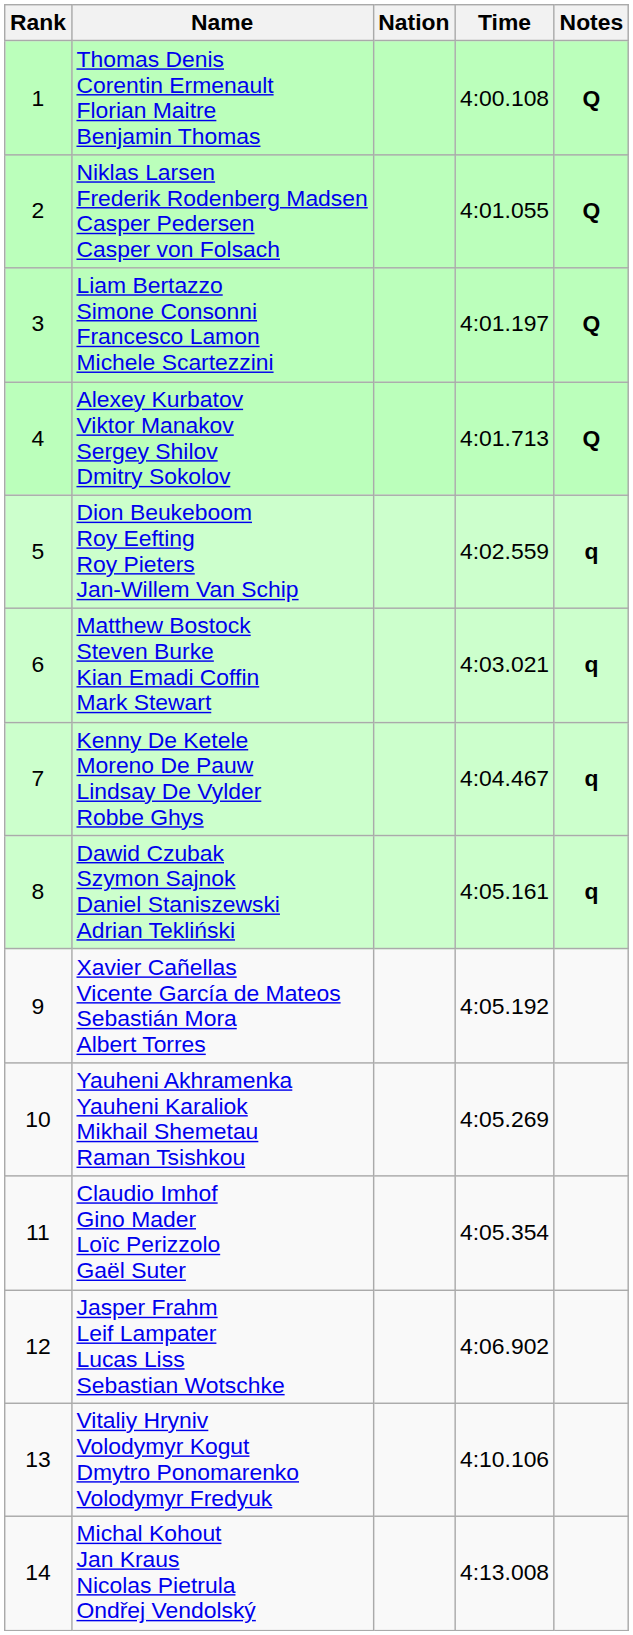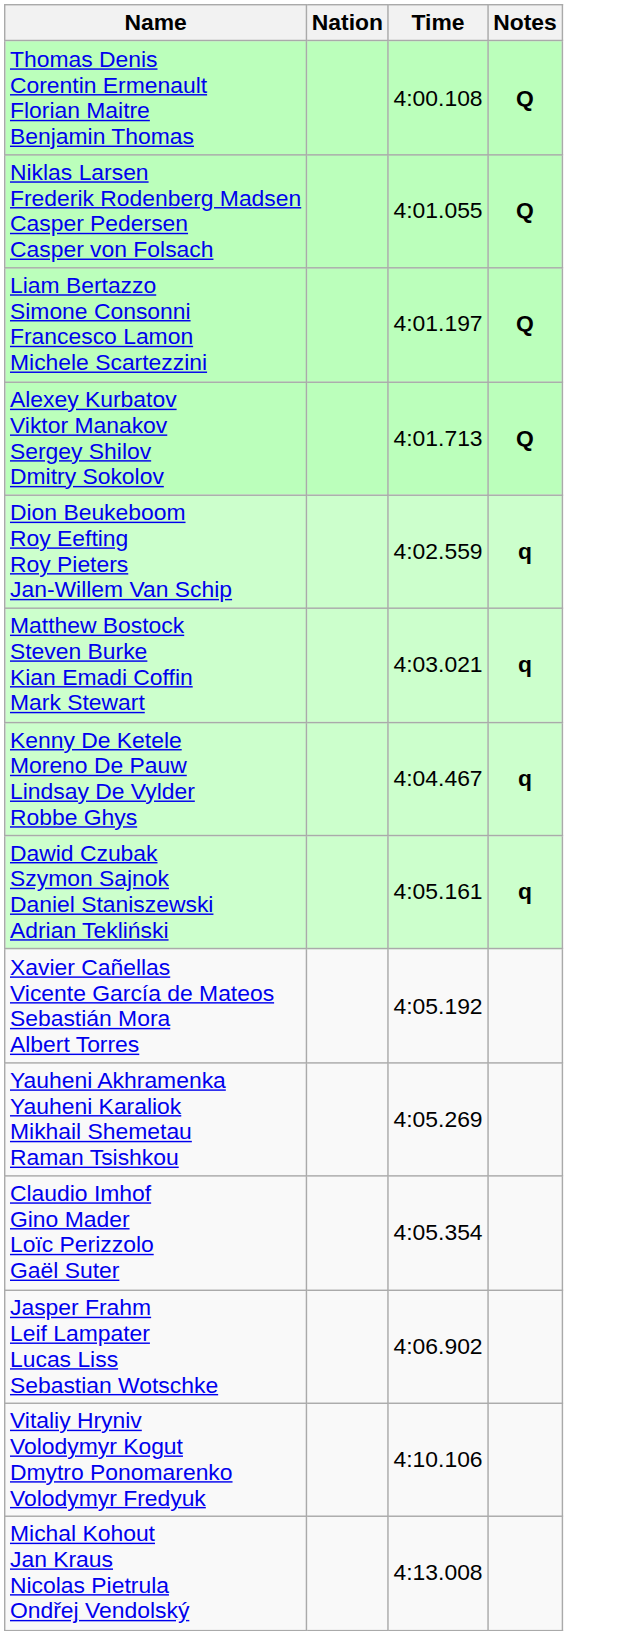 <table class="wikitable sortable" style="text-align:center">
 <tr>
-<th>Rank</th>
 <th>Name</th>
 <th>Nation</th>
 <th>Time</th>
 <th>Notes</th>
 </tr>
 <tr bgcolor=bbffbb>
-<td>1</td>
 <td align=left><a href='#'>Thomas Denis</a><br><a href='#'>Corentin Ermenault</a><br><a href='#'>Florian Maitre</a><br><a href='#'>Benjamin Thomas</a></td>
 <td align=left></td>
 <td>4:00.108</td>
 <td><strong>Q</strong></td>
 </tr>
 <tr bgcolor=bbffbb>
-<td>2</td>
 <td align=left><a href='#'>Niklas Larsen</a><br><a href='#'>Frederik Rodenberg Madsen</a><br><a href='#'>Casper Pedersen</a><br><a href='#'>Casper von Folsach</a></td>
 <td align=left></td>
 <td>4:01.055</td>
 <td><strong>Q</strong></td>
 </tr>
 <tr bgcolor=bbffbb>
-<td>3</td>
 <td align=left><a href='#'>Liam Bertazzo</a><br><a href='#'>Simone Consonni</a><br><a href='#'>Francesco Lamon</a><br><a href='#'>Michele Scartezzini</a></td>
 <td align=left></td>
 <td>4:01.197</td>
 <td><strong>Q</strong></td>
 </tr>
 <tr bgcolor=bbffbb>
-<td>4</td>
 <td align=left><a href='#'>Alexey Kurbatov</a><br><a href='#'>Viktor Manakov</a><br><a href='#'>Sergey Shilov</a><br><a href='#'>Dmitry Sokolov</a></td>
 <td align=left></td>
 <td>4:01.713</td>
 <td><strong>Q</strong></td>
 </tr>
 <tr bgcolor=ccffcc>
-<td>5</td>
 <td align=left><a href='#'>Dion Beukeboom</a><br><a href='#'>Roy Eefting</a><br><a href='#'>Roy Pieters</a><br><a href='#'>Jan-Willem Van Schip</a></td>
 <td align=left></td>
 <td>4:02.559</td>
 <td><strong>q</strong></td>
 </tr>
 <tr bgcolor=ccffcc>
-<td>6</td>
 <td align=left><a href='#'>Matthew Bostock</a><br><a href='#'>Steven Burke</a><br><a href='#'>Kian Emadi Coffin</a><br><a href='#'>Mark Stewart</a></td>
 <td align=left></td>
 <td>4:03.021</td>
 <td><strong>q</strong></td>
 </tr>
 <tr bgcolor=ccffcc>
-<td>7</td>
 <td align=left><a href='#'>Kenny De Ketele</a><br><a href='#'>Moreno De Pauw</a><br><a href='#'>Lindsay De Vylder</a><br><a href='#'>Robbe Ghys</a></td>
 <td align=left></td>
 <td>4:04.467</td>
 <td><strong>q</strong></td>
 </tr>
 <tr bgcolor=ccffcc>
-<td>8</td>
 <td align=left><a href='#'>Dawid Czubak</a><br><a href='#'>Szymon Sajnok</a><br><a href='#'>Daniel Staniszewski</a><br><a href='#'>Adrian Tekliński</a></td>
 <td align=left></td>
 <td>4:05.161</td>
 <td><strong>q</strong></td>
 </tr>
 <tr>
-<td>9</td>
 <td align=left><a href='#'>Xavier Cañellas</a><br><a href='#'>Vicente García de Mateos</a><br><a href='#'>Sebastián Mora</a><br><a href='#'>Albert Torres</a></td>
 <td align=left></td>
 <td>4:05.192</td>
 <td></td>
 </tr>
 <tr>
-<td>10</td>
 <td align=left><a href='#'>Yauheni Akhramenka</a><br><a href='#'>Yauheni Karaliok</a><br><a href='#'>Mikhail Shemetau</a><br><a href='#'>Raman Tsishkou</a></td>
 <td align=left></td>
 <td>4:05.269</td>
 <td></td>
 </tr>
 <tr>
-<td>11</td>
 <td align=left><a href='#'>Claudio Imhof</a><br><a href='#'>Gino Mader</a><br><a href='#'>Loïc Perizzolo</a><br><a href='#'>Gaël Suter</a></td>
 <td align=left></td>
 <td>4:05.354</td>
 <td></td>
 </tr>
 <tr>
-<td>12</td>
 <td align=left><a href='#'>Jasper Frahm</a><br><a href='#'>Leif Lampater</a><br><a href='#'>Lucas Liss</a><br><a href='#'>Sebastian Wotschke</a></td>
 <td align=left></td>
 <td>4:06.902</td>
 <td></td>
 </tr>
 <tr>
-<td>13</td>
 <td align=left><a href='#'>Vitaliy Hryniv</a><br><a href='#'>Volodymyr Kogut</a><br><a href='#'>Dmytro Ponomarenko</a><br><a href='#'>Volodymyr Fredyuk</a></td>
 <td align=left></td>
 <td>4:10.106</td>
 <td></td>
 </tr>
 <tr>
-<td>14</td>
 <td align=left><a href='#'>Michal Kohout</a><br><a href='#'>Jan Kraus</a><br><a href='#'>Nicolas Pietrula</a><br><a href='#'>Ondřej Vendolský</a></td>
 <td align=left></td>
 <td>4:13.008</td>
 <td></td>
 </tr>
 </table>
